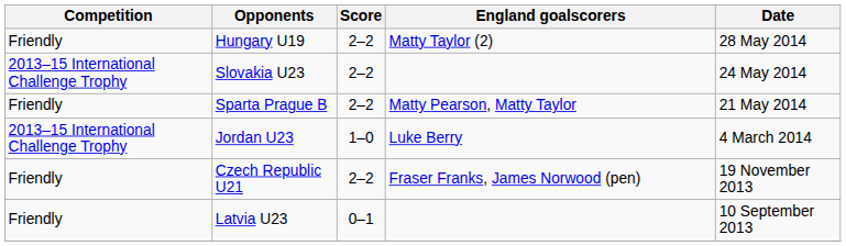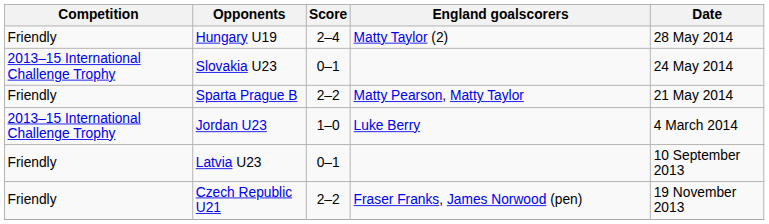 <table class="wikitable" style="width:100%;">
 <tr>
 <th width=25%>Competition</th>
 <th width=15%>Opponents</th>
 <th width=5%>Score</th>
 <th width=40%>England goalscorers</th>
 <th width=15%>Date</th>
 </tr>
 <tr>
 <td>Friendly</td>
 <td><a href='#'>Hungary</a> U19</td>
-<td align="center">2–2</td>
+<td align="center">2–4</td>
 <td><a href='#'>Matty Taylor</a> (2)</td>
 <td>28 May 2014</td>
 </tr>
 <tr>
 <td><a href='#'>2013–15 International Challenge Trophy</a></td>
 <td><a href='#'>Slovakia</a> U23</td>
-<td align="center">2–2</td>
+<td align="center">0–1</td>
 <td></td>
 <td>24 May 2014</td>
 </tr>
 <tr>
 <td>Friendly</td>
 <td><a href='#'>Sparta Prague B</a></td>
 <td align="center">2–2</td>
 <td><a href='#'>Matty Pearson</a>, <a href='#'>Matty Taylor</a></td>
 <td>21 May 2014</td>
 </tr>
 <tr>
 <td><a href='#'>2013–15 International Challenge Trophy</a></td>
 <td><a href='#'>Jordan U23</a></td>
 <td align="center">1–0</td>
 <td><a href='#'>Luke Berry</a></td>
 <td>4 March 2014</td>
 </tr>
 <tr>
 <td>Friendly</td>
+<td><a href='#'>Latvia</a> U23</td>
+<td align="center">0–1</td>
+<td></td>
+<td>10 September 2013 </td>
+</tr>
+<tr>
+<td>Friendly</td>
 <td><a href='#'>Czech Republic U21</a></td>
 <td align="center">2–2</td>
 <td><a href='#'>Fraser Franks</a>, <a href='#'>James Norwood</a> (pen)</td>
 <td>19 November 2013 </td>
 </tr>
 <tr>
-<td>Friendly</td>
-<td><a href='#'>Latvia</a> U23</td>
-<td align="center">0–1</td>
-<td></td>
-<td>10 September 2013 </td>
-</tr>
-<tr>
 </tr>
 </table>
